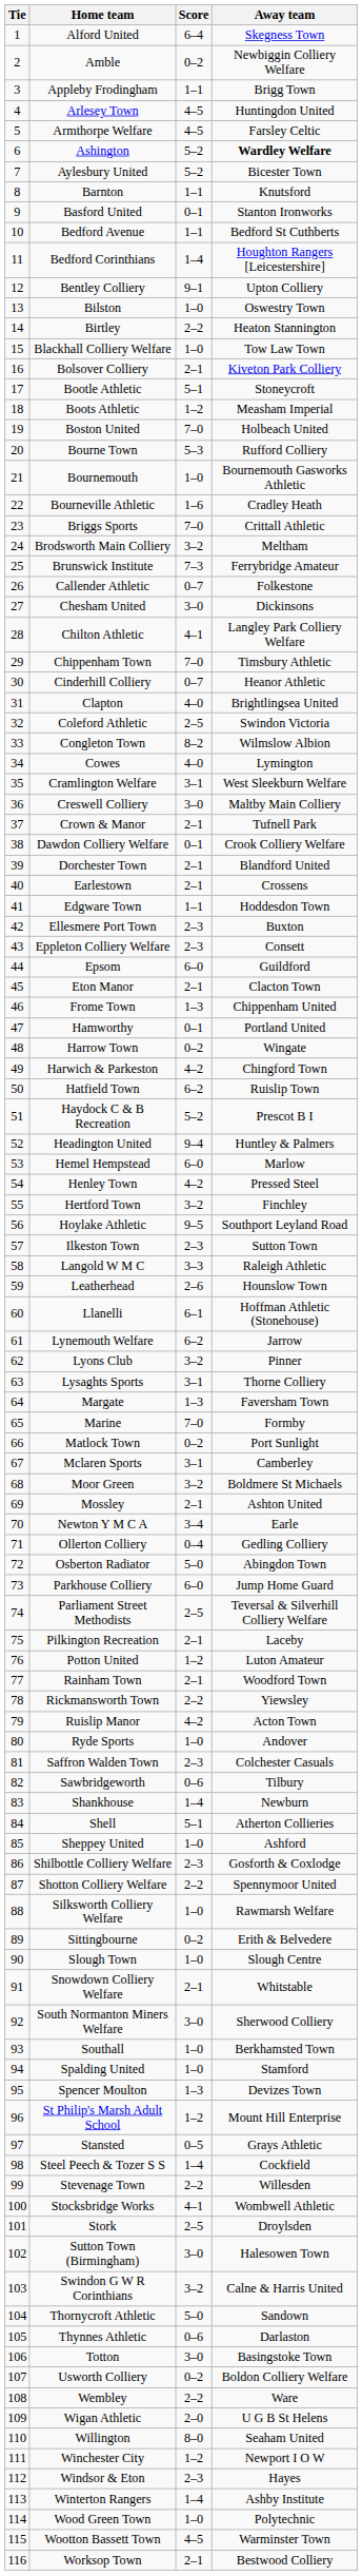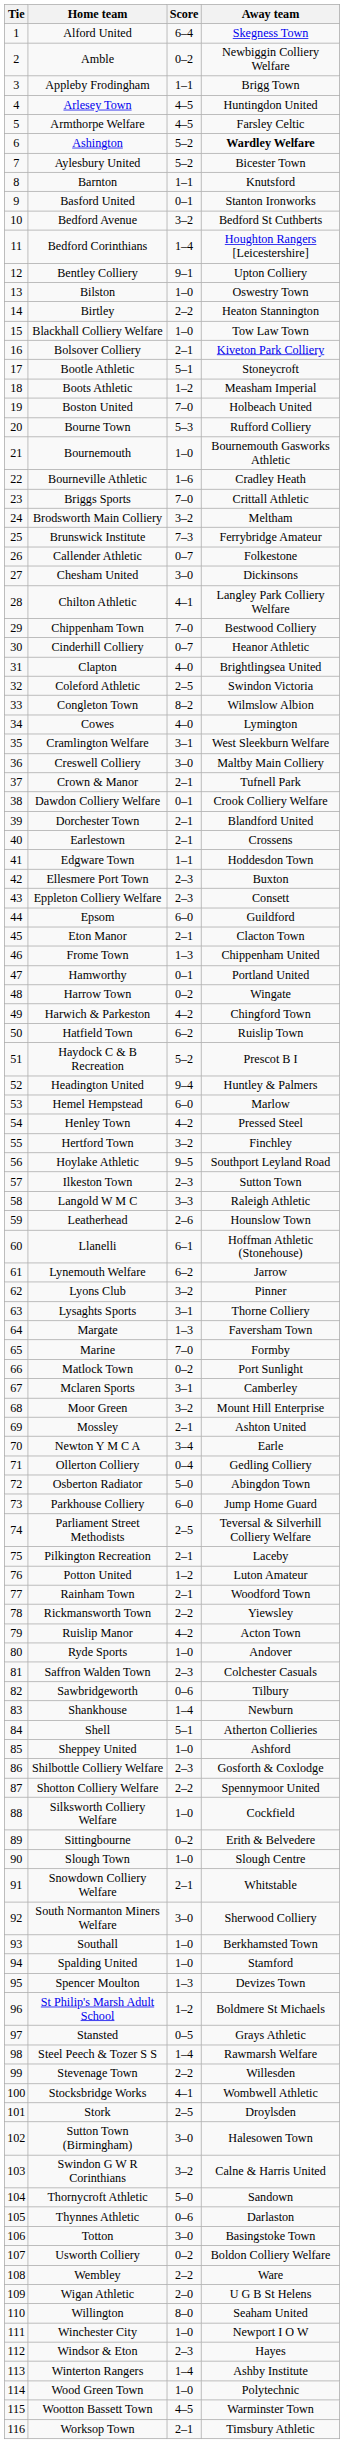 <table class="wikitable" style="text-align:center;">
 <tr>
 <th width=20>Tie</th>
 <th width=175>Home team</th>
 <th width=20>Score</th>
 <th width=175>Away team</th>
 </tr>
 <tr>
 <td>1</td>
 <td>Alford United</td>
 <td>6–4</td>
 <td><a href='#'>Skegness Town</a></td>
 </tr>
 <tr>
 <td>2</td>
 <td>Amble</td>
 <td>0–2</td>
 <td>Newbiggin Colliery Welfare</td>
 </tr>
 <tr>
 <td>3</td>
 <td>Appleby Frodingham</td>
 <td>1–1</td>
 <td>Brigg Town</td>
 </tr>
 <tr>
 <td>4</td>
 <td><a href='#'>Arlesey Town</a></td>
 <td>4–5</td>
 <td>Huntingdon United</td>
 </tr>
 <tr>
 <td>5</td>
 <td>Armthorpe Welfare</td>
 <td>4–5</td>
 <td>Farsley Celtic</td>
 </tr>
 <tr>
 <td>6</td>
 <td><a href='#'>Ashington</a></td>
 <td>5–2</td>
 <td><strong>Wardley Welfare</strong></td>
 </tr>
 <tr>
 <td>7</td>
 <td>Aylesbury United</td>
 <td>5–2</td>
 <td>Bicester Town</td>
 </tr>
 <tr>
 <td>8</td>
 <td>Barnton</td>
 <td>1–1</td>
 <td>Knutsford</td>
 </tr>
 <tr>
 <td>9</td>
 <td>Basford United</td>
 <td>0–1</td>
 <td>Stanton Ironworks</td>
 </tr>
 <tr>
 <td>10</td>
 <td>Bedford Avenue</td>
-<td>1–1</td>
+<td>3–2</td>
 <td>Bedford St Cuthberts</td>
 </tr>
 <tr>
 <td>11</td>
 <td>Bedford Corinthians</td>
 <td>1–4</td>
 <td><a href='#'>Houghton Rangers</a> [Leicestershire]</td>
 </tr>
 <tr>
 <td>12</td>
 <td>Bentley Colliery</td>
 <td>9–1</td>
 <td>Upton Colliery</td>
 </tr>
 <tr>
 <td>13</td>
 <td>Bilston</td>
 <td>1–0</td>
 <td>Oswestry Town</td>
 </tr>
 <tr>
 <td>14</td>
 <td>Birtley</td>
 <td>2–2</td>
 <td>Heaton Stannington</td>
 </tr>
 <tr>
 <td>15</td>
 <td>Blackhall Colliery Welfare</td>
 <td>1–0</td>
 <td>Tow Law Town</td>
 </tr>
 <tr>
 <td>16</td>
 <td>Bolsover Colliery</td>
 <td>2–1</td>
 <td><a href='#'>Kiveton Park Colliery</a></td>
 </tr>
 <tr>
 <td>17</td>
 <td>Bootle Athletic</td>
 <td>5–1</td>
 <td>Stoneycroft</td>
 </tr>
 <tr>
 <td>18</td>
 <td>Boots Athletic</td>
 <td>1–2</td>
 <td>Measham Imperial</td>
 </tr>
 <tr>
 <td>19</td>
 <td>Boston United</td>
 <td>7–0</td>
 <td>Holbeach United</td>
 </tr>
 <tr>
 <td>20</td>
 <td>Bourne Town</td>
 <td>5–3</td>
 <td>Rufford Colliery</td>
 </tr>
 <tr>
 <td>21</td>
 <td>Bournemouth</td>
 <td>1–0</td>
 <td>Bournemouth Gasworks Athletic</td>
 </tr>
 <tr>
 <td>22</td>
 <td>Bourneville Athletic</td>
 <td>1–6</td>
 <td>Cradley Heath</td>
 </tr>
 <tr>
 <td>23</td>
 <td>Briggs Sports</td>
 <td>7–0</td>
 <td>Crittall Athletic</td>
 </tr>
 <tr>
 <td>24</td>
 <td>Brodsworth Main Colliery</td>
 <td>3–2</td>
 <td>Meltham</td>
 </tr>
 <tr>
 <td>25</td>
 <td>Brunswick Institute</td>
 <td>7–3</td>
 <td>Ferrybridge Amateur</td>
 </tr>
 <tr>
 <td>26</td>
 <td>Callender Athletic</td>
 <td>0–7</td>
 <td>Folkestone</td>
 </tr>
 <tr>
 <td>27</td>
 <td>Chesham United</td>
 <td>3–0</td>
 <td>Dickinsons</td>
 </tr>
 <tr>
 <td>28</td>
 <td>Chilton Athletic</td>
 <td>4–1</td>
 <td>Langley Park Colliery Welfare</td>
 </tr>
 <tr>
 <td>29</td>
 <td>Chippenham Town</td>
 <td>7–0</td>
-<td>Timsbury Athletic</td>
+<td>Bestwood Colliery</td>
 </tr>
 <tr>
 <td>30</td>
 <td>Cinderhill Colliery</td>
 <td>0–7</td>
 <td>Heanor Athletic</td>
 </tr>
 <tr>
 <td>31</td>
 <td>Clapton</td>
 <td>4–0</td>
 <td>Brightlingsea United</td>
 </tr>
 <tr>
 <td>32</td>
 <td>Coleford Athletic</td>
 <td>2–5</td>
 <td>Swindon Victoria</td>
 </tr>
 <tr>
 <td>33</td>
 <td>Congleton Town</td>
 <td>8–2</td>
 <td>Wilmslow Albion</td>
 </tr>
 <tr>
 <td>34</td>
 <td>Cowes</td>
 <td>4–0</td>
 <td>Lymington</td>
 </tr>
 <tr>
 <td>35</td>
 <td>Cramlington Welfare</td>
 <td>3–1</td>
 <td>West Sleekburn Welfare</td>
 </tr>
 <tr>
 <td>36</td>
 <td>Creswell Colliery</td>
 <td>3–0</td>
 <td>Maltby Main Colliery</td>
 </tr>
 <tr>
 <td>37</td>
 <td>Crown & Manor</td>
 <td>2–1</td>
 <td>Tufnell Park</td>
 </tr>
 <tr>
 <td>38</td>
 <td>Dawdon Colliery Welfare</td>
 <td>0–1</td>
 <td>Crook Colliery Welfare</td>
 </tr>
 <tr>
 <td>39</td>
 <td>Dorchester Town</td>
 <td>2–1</td>
 <td>Blandford United</td>
 </tr>
 <tr>
 <td>40</td>
 <td>Earlestown</td>
 <td>2–1</td>
 <td>Crossens</td>
 </tr>
 <tr>
 <td>41</td>
 <td>Edgware Town</td>
 <td>1–1</td>
 <td>Hoddesdon Town</td>
 </tr>
 <tr>
 <td>42</td>
 <td>Ellesmere Port Town</td>
 <td>2–3</td>
 <td>Buxton</td>
 </tr>
 <tr>
 <td>43</td>
 <td>Eppleton Colliery Welfare</td>
 <td>2–3</td>
 <td>Consett</td>
 </tr>
 <tr>
 <td>44</td>
 <td>Epsom</td>
 <td>6–0</td>
 <td>Guildford</td>
 </tr>
 <tr>
 <td>45</td>
 <td>Eton Manor</td>
 <td>2–1</td>
 <td>Clacton Town</td>
 </tr>
 <tr>
 <td>46</td>
 <td>Frome Town</td>
 <td>1–3</td>
 <td>Chippenham United</td>
 </tr>
 <tr>
 <td>47</td>
 <td>Hamworthy</td>
 <td>0–1</td>
 <td>Portland United</td>
 </tr>
 <tr>
 <td>48</td>
 <td>Harrow Town</td>
 <td>0–2</td>
 <td>Wingate</td>
 </tr>
 <tr>
 <td>49</td>
 <td>Harwich & Parkeston</td>
 <td>4–2</td>
 <td>Chingford Town</td>
 </tr>
 <tr>
 <td>50</td>
 <td>Hatfield Town</td>
 <td>6–2</td>
 <td>Ruislip Town</td>
 </tr>
 <tr>
 <td>51</td>
 <td>Haydock C & B Recreation</td>
 <td>5–2</td>
 <td>Prescot B I</td>
 </tr>
 <tr>
 <td>52</td>
 <td>Headington United</td>
 <td>9–4</td>
 <td>Huntley & Palmers</td>
 </tr>
 <tr>
 <td>53</td>
 <td>Hemel Hempstead</td>
 <td>6–0</td>
 <td>Marlow</td>
 </tr>
 <tr>
 <td>54</td>
 <td>Henley Town</td>
 <td>4–2</td>
 <td>Pressed Steel</td>
 </tr>
 <tr>
 <td>55</td>
 <td>Hertford Town</td>
 <td>3–2</td>
 <td>Finchley</td>
 </tr>
 <tr>
 <td>56</td>
 <td>Hoylake Athletic</td>
 <td>9–5</td>
 <td>Southport Leyland Road</td>
 </tr>
 <tr>
 <td>57</td>
 <td>Ilkeston Town</td>
 <td>2–3</td>
 <td>Sutton Town</td>
 </tr>
 <tr>
 <td>58</td>
 <td>Langold W M C</td>
 <td>3–3</td>
 <td>Raleigh Athletic</td>
 </tr>
 <tr>
 <td>59</td>
 <td>Leatherhead</td>
 <td>2–6</td>
 <td>Hounslow Town</td>
 </tr>
 <tr>
 <td>60</td>
 <td>Llanelli</td>
 <td>6–1</td>
 <td>Hoffman Athletic (Stonehouse)</td>
 </tr>
 <tr>
 <td>61</td>
 <td>Lynemouth Welfare</td>
 <td>6–2</td>
 <td>Jarrow</td>
 </tr>
 <tr>
 <td>62</td>
 <td>Lyons Club</td>
 <td>3–2</td>
 <td>Pinner</td>
 </tr>
 <tr>
 <td>63</td>
 <td>Lysaghts Sports</td>
 <td>3–1</td>
 <td>Thorne Colliery</td>
 </tr>
 <tr>
 <td>64</td>
 <td>Margate</td>
 <td>1–3</td>
 <td>Faversham Town</td>
 </tr>
 <tr>
 <td>65</td>
 <td>Marine</td>
 <td>7–0</td>
 <td>Formby</td>
 </tr>
 <tr>
 <td>66</td>
 <td>Matlock Town</td>
 <td>0–2</td>
 <td>Port Sunlight</td>
 </tr>
 <tr>
 <td>67</td>
 <td>Mclaren Sports</td>
 <td>3–1</td>
 <td>Camberley</td>
 </tr>
 <tr>
 <td>68</td>
 <td>Moor Green</td>
 <td>3–2</td>
-<td>Boldmere St Michaels</td>
+<td>Mount Hill Enterprise</td>
 </tr>
 <tr>
 <td>69</td>
 <td>Mossley</td>
 <td>2–1</td>
 <td>Ashton United</td>
 </tr>
 <tr>
 <td>70</td>
 <td>Newton Y M C A</td>
 <td>3–4</td>
 <td>Earle</td>
 </tr>
 <tr>
 <td>71</td>
 <td>Ollerton Colliery</td>
 <td>0–4</td>
 <td>Gedling Colliery</td>
 </tr>
 <tr>
 <td>72</td>
 <td>Osberton Radiator</td>
 <td>5–0</td>
 <td>Abingdon Town</td>
 </tr>
 <tr>
 <td>73</td>
 <td>Parkhouse Colliery</td>
 <td>6–0</td>
 <td>Jump Home Guard</td>
 </tr>
 <tr>
 <td>74</td>
 <td>Parliament Street Methodists</td>
 <td>2–5</td>
 <td>Teversal & Silverhill Colliery Welfare</td>
 </tr>
 <tr>
 <td>75</td>
 <td>Pilkington Recreation</td>
 <td>2–1</td>
 <td>Laceby</td>
 </tr>
 <tr>
 <td>76</td>
 <td>Potton United</td>
 <td>1–2</td>
 <td>Luton Amateur</td>
 </tr>
 <tr>
 <td>77</td>
 <td>Rainham Town</td>
 <td>2–1</td>
 <td>Woodford Town</td>
 </tr>
 <tr>
 <td>78</td>
 <td>Rickmansworth Town</td>
 <td>2–2</td>
 <td>Yiewsley</td>
 </tr>
 <tr>
 <td>79</td>
 <td>Ruislip Manor</td>
 <td>4–2</td>
 <td>Acton Town</td>
 </tr>
 <tr>
 <td>80</td>
 <td>Ryde Sports</td>
 <td>1–0</td>
 <td>Andover</td>
 </tr>
 <tr>
 <td>81</td>
 <td>Saffron Walden Town</td>
 <td>2–3</td>
 <td>Colchester Casuals</td>
 </tr>
 <tr>
 <td>82</td>
 <td>Sawbridgeworth</td>
 <td>0–6</td>
 <td>Tilbury</td>
 </tr>
 <tr>
 <td>83</td>
 <td>Shankhouse</td>
 <td>1–4</td>
 <td>Newburn</td>
 </tr>
 <tr>
 <td>84</td>
 <td>Shell</td>
 <td>5–1</td>
 <td>Atherton Collieries</td>
 </tr>
 <tr>
 <td>85</td>
 <td>Sheppey United</td>
 <td>1–0</td>
 <td>Ashford</td>
 </tr>
 <tr>
 <td>86</td>
 <td>Shilbottle Colliery Welfare</td>
 <td>2–3</td>
 <td>Gosforth & Coxlodge</td>
 </tr>
 <tr>
 <td>87</td>
 <td>Shotton Colliery Welfare</td>
 <td>2–2</td>
 <td>Spennymoor United</td>
 </tr>
 <tr>
 <td>88</td>
 <td>Silksworth Colliery Welfare</td>
 <td>1–0</td>
-<td>Rawmarsh Welfare</td>
+<td>Cockfield</td>
 </tr>
 <tr>
 <td>89</td>
 <td>Sittingbourne</td>
 <td>0–2</td>
 <td>Erith & Belvedere</td>
 </tr>
 <tr>
 <td>90</td>
 <td>Slough Town</td>
 <td>1–0</td>
 <td>Slough Centre</td>
 </tr>
 <tr>
 <td>91</td>
 <td>Snowdown Colliery Welfare</td>
 <td>2–1</td>
 <td>Whitstable</td>
 </tr>
 <tr>
 <td>92</td>
 <td>South Normanton Miners Welfare</td>
 <td>3–0</td>
 <td>Sherwood Colliery</td>
 </tr>
 <tr>
 <td>93</td>
 <td>Southall</td>
 <td>1–0</td>
 <td>Berkhamsted Town</td>
 </tr>
 <tr>
 <td>94</td>
 <td>Spalding United</td>
 <td>1–0</td>
 <td>Stamford</td>
 </tr>
 <tr>
 <td>95</td>
 <td>Spencer Moulton</td>
 <td>1–3</td>
 <td>Devizes Town</td>
 </tr>
 <tr>
 <td>96</td>
 <td><a href='#'>St Philip's Marsh Adult School</a></td>
 <td>1–2</td>
-<td>Mount Hill Enterprise</td>
+<td>Boldmere St Michaels</td>
 </tr>
 <tr>
 <td>97</td>
 <td>Stansted</td>
 <td>0–5</td>
 <td>Grays Athletic</td>
 </tr>
 <tr>
 <td>98</td>
 <td>Steel Peech & Tozer S S</td>
 <td>1–4</td>
-<td>Cockfield</td>
+<td>Rawmarsh Welfare</td>
 </tr>
 <tr>
 <td>99</td>
 <td>Stevenage Town</td>
 <td>2–2</td>
 <td>Willesden</td>
 </tr>
 <tr>
 <td>100</td>
 <td>Stocksbridge Works</td>
 <td>4–1</td>
 <td>Wombwell Athletic</td>
 </tr>
 <tr>
 <td>101</td>
 <td>Stork</td>
 <td>2–5</td>
 <td>Droylsden</td>
 </tr>
 <tr>
 <td>102</td>
 <td>Sutton Town (Birmingham)</td>
 <td>3–0</td>
 <td>Halesowen Town</td>
 </tr>
 <tr>
 <td>103</td>
 <td>Swindon G W R Corinthians</td>
 <td>3–2</td>
 <td>Calne & Harris United</td>
 </tr>
 <tr>
 <td>104</td>
 <td>Thornycroft Athletic</td>
 <td>5–0</td>
 <td>Sandown</td>
 </tr>
 <tr>
 <td>105</td>
 <td>Thynnes Athletic</td>
 <td>0–6</td>
 <td>Darlaston</td>
 </tr>
 <tr>
 <td>106</td>
 <td>Totton</td>
 <td>3–0</td>
 <td>Basingstoke Town</td>
 </tr>
 <tr>
 <td>107</td>
 <td>Usworth Colliery</td>
 <td>0–2</td>
 <td>Boldon Colliery Welfare</td>
 </tr>
 <tr>
 <td>108</td>
 <td>Wembley</td>
 <td>2–2</td>
 <td>Ware</td>
 </tr>
 <tr>
 <td>109</td>
 <td>Wigan Athletic</td>
 <td>2–0</td>
 <td>U G B St Helens</td>
 </tr>
 <tr>
 <td>110</td>
 <td>Willington</td>
 <td>8–0</td>
 <td>Seaham United</td>
 </tr>
 <tr>
 <td>111</td>
 <td>Winchester City</td>
-<td>1–2</td>
+<td>1–0</td>
 <td>Newport I O W</td>
 </tr>
 <tr>
 <td>112</td>
 <td>Windsor & Eton</td>
 <td>2–3</td>
 <td>Hayes</td>
 </tr>
 <tr>
 <td>113</td>
 <td>Winterton Rangers</td>
 <td>1–4</td>
 <td>Ashby Institute</td>
 </tr>
 <tr>
 <td>114</td>
 <td>Wood Green Town</td>
 <td>1–0</td>
 <td>Polytechnic</td>
 </tr>
 <tr>
 <td>115</td>
 <td>Wootton Bassett Town</td>
 <td>4–5</td>
 <td>Warminster Town</td>
 </tr>
 <tr>
 <td>116</td>
 <td>Worksop Town</td>
 <td>2–1</td>
-<td>Bestwood Colliery</td>
+<td>Timsbury Athletic</td>
 </tr>
 </table>
